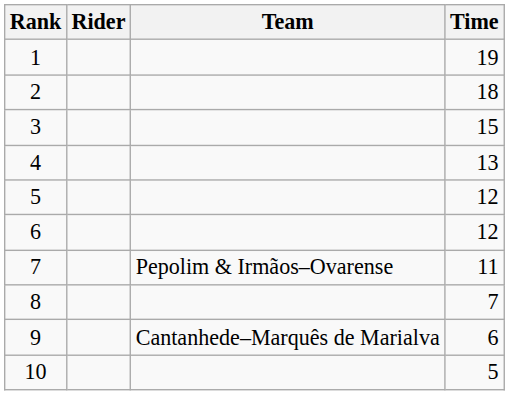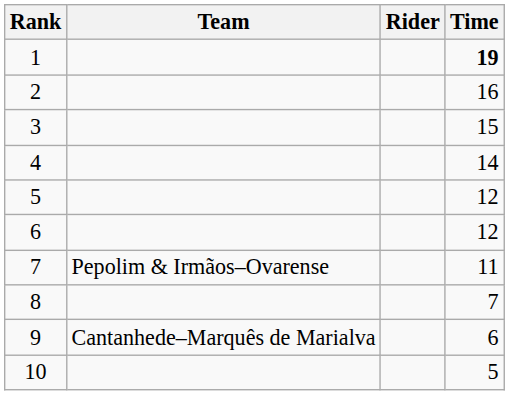 <table class="wikitable">
 <tr>
 <th scope="col">Rank</th>
+<th scope="col">Team</th>
 <th scope="col">Rider</th>
-<th scope="col">Team</th>
 <th scope="col">Time</th>
 </tr>
 <tr>
 <td style="text-align:center;">1</td>
+<td></td>
 <td> </td>
-<td></td>
-<td style="text-align:right;">19</td>
+<td style="text-align:right;"><strong>19</strong></td>
 </tr>
 <tr>
 <td style="text-align:center;">2</td>
 <td></td>
 <td></td>
-<td style="text-align:right;">18</td>
+<td style="text-align:right;">16</td>
 </tr>
 <tr>
 <td style="text-align:center;">3</td>
 <td></td>
 <td></td>
 <td style="text-align:right;">15</td>
 </tr>
 <tr>
 <td style="text-align:center;">4</td>
 <td></td>
 <td></td>
-<td style="text-align:right;">13</td>
+<td style="text-align:right;">14</td>
 </tr>
 <tr>
 <td style="text-align:center;">5</td>
 <td></td>
 <td></td>
 <td style="text-align:right;">12</td>
 </tr>
 <tr>
 <td style="text-align:center;">6</td>
 <td></td>
 <td></td>
 <td style="text-align:right;">12</td>
 </tr>
 <tr>
 <td style="text-align:center;">7</td>
+<td>Pepolim & Irmãos–Ovarense</td>
 <td></td>
-<td>Pepolim & Irmãos–Ovarense</td>
 <td style="text-align:right;">11</td>
 </tr>
 <tr>
 <td style="text-align:center;">8</td>
 <td></td>
 <td></td>
 <td style="text-align:right;">7</td>
 </tr>
 <tr>
 <td style="text-align:center;">9</td>
+<td>Cantanhede–Marquês de Marialva</td>
 <td></td>
-<td>Cantanhede–Marquês de Marialva</td>
 <td style="text-align:right;">6</td>
 </tr>
 <tr>
 <td style="text-align:center;">10</td>
 <td></td>
 <td></td>
 <td style="text-align:right;">5</td>
 </tr>
 </table>
